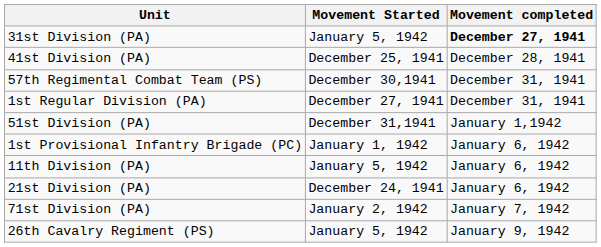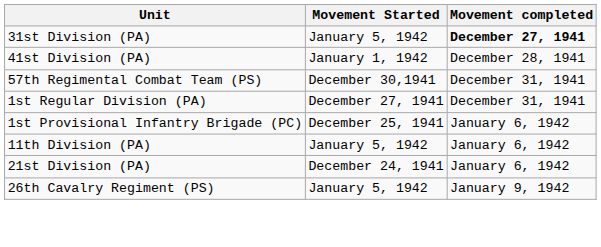 <table class="wikitable">
 <tr>
 <th>Unit</th>
 <th>Movement Started</th>
 <th>Movement completed</th>
 </tr>
 <tr>
 <td>31st Division (PA)</td>
 <td>January 5, 1942</td>
 <td><strong>December 27, 1941</strong></td>
 </tr>
 <tr>
 <td>41st Division (PA)</td>
-<td>December 25, 1941</td>
+<td>January 1, 1942</td>
 <td>December 28, 1941</td>
 </tr>
 <tr>
 <td>57th Regimental Combat Team (PS)</td>
 <td>December 30,1941</td>
 <td>December 31, 1941</td>
 </tr>
 <tr>
 <td>1st Regular Division (PA)</td>
 <td>December 27, 1941</td>
 <td>December 31, 1941</td>
 </tr>
 <tr>
-<td>51st Division (PA)</td>
-<td>December 31,1941</td>
-<td>January 1,1942</td>
-</tr>
-<tr>
 <td>1st Provisional Infantry Brigade (PC)</td>
-<td>January 1, 1942</td>
+<td>December 25, 1941</td>
 <td>January 6, 1942</td>
 </tr>
 <tr>
 <td>11th Division (PA)</td>
 <td>January 5, 1942</td>
 <td>January 6, 1942</td>
 </tr>
 <tr>
 <td>21st Division (PA)</td>
 <td>December 24, 1941</td>
 <td>January 6, 1942</td>
 </tr>
 <tr>
-<td>71st Division (PA)</td>
-<td>January 2, 1942</td>
-<td>January 7, 1942</td>
-</tr>
-<tr>
 <td>26th Cavalry Regiment (PS)</td>
 <td>January 5, 1942</td>
 <td>January 9, 1942</td>
 </tr>
 </table>
